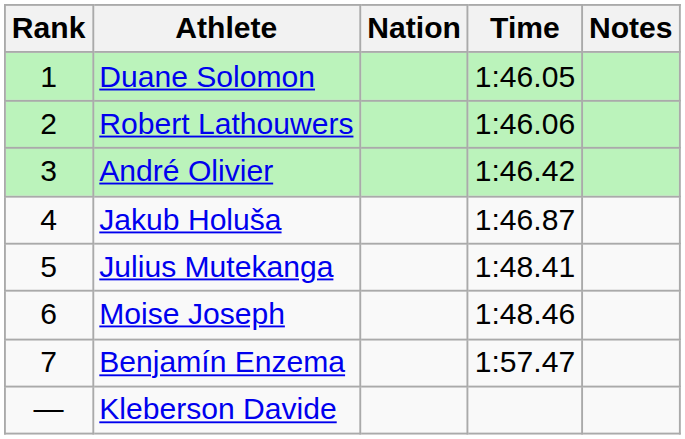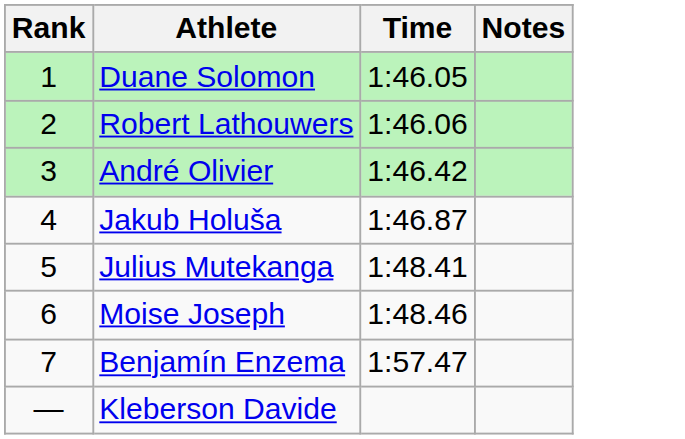 <table class="wikitable sortable" style="text-align:center">
 <tr>
 <th>Rank</th>
 <th>Athlete</th>
-<th>Nation</th>
 <th>Time</th>
 <th>Notes</th>
 </tr>
 <tr bgcolor=bbf3bb>
 <td>1</td>
 <td align=left><a href='#'>Duane Solomon</a></td>
-<td align=left></td>
 <td>1:46.05</td>
 <td></td>
 </tr>
 <tr bgcolor=bbf3bb>
 <td>2</td>
 <td align=left><a href='#'>Robert Lathouwers</a></td>
-<td align=left></td>
 <td>1:46.06</td>
 <td></td>
 </tr>
 <tr bgcolor=bbf3bb>
 <td>3</td>
 <td align=left><a href='#'>André Olivier</a></td>
-<td align=left></td>
 <td>1:46.42</td>
 <td></td>
 </tr>
 <tr>
 <td>4</td>
 <td align=left><a href='#'>Jakub Holuša</a></td>
-<td align=left></td>
 <td>1:46.87</td>
 <td></td>
 </tr>
 <tr>
 <td>5</td>
 <td align=left><a href='#'>Julius Mutekanga</a></td>
-<td align=left></td>
 <td>1:48.41</td>
 <td></td>
 </tr>
 <tr>
 <td>6</td>
 <td align=left><a href='#'>Moise Joseph</a></td>
-<td align=left></td>
 <td>1:48.46</td>
 <td></td>
 </tr>
 <tr>
 <td>7</td>
 <td align=left><a href='#'>Benjamín Enzema</a></td>
-<td align=left></td>
 <td>1:57.47</td>
 <td></td>
 </tr>
 <tr>
 <td data-sort-value=8>—</td>
 <td align=left><a href='#'>Kleberson Davide</a></td>
-<td align=left></td>
 <td data-sort-value=9:99.99></td>
 <td></td>
 </tr>
 </table>
